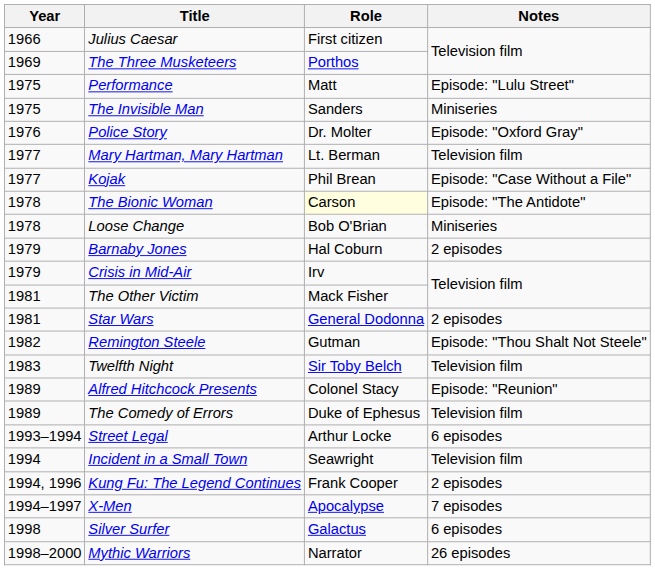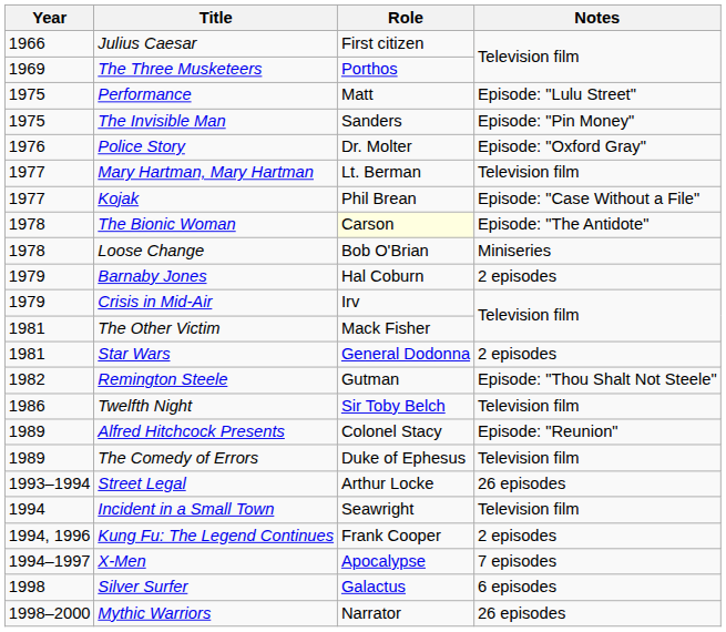 <table class="wikitable sortable">
 <tr>
 <th>Year</th>
 <th>Title</th>
 <th>Role</th>
 <th>Notes</th>
 </tr>
 <tr>
 <td>1966</td>
 <td><em>Julius Caesar</em></td>
 <td>First citizen</td>
 <td rowspan="2">Television film</td>
 </tr>
 <tr>
 <td>1969</td>
 <td><a href='#'><em>The Three Musketeers</em></a></td>
 <td><a href='#'>Porthos</a></td>
 </tr>
 <tr>
 <td>1975</td>
 <td><em><a href='#'>Performance</a></em></td>
 <td>Matt</td>
 <td>Episode: "Lulu Street"</td>
 </tr>
 <tr>
 <td>1975</td>
 <td><a href='#'><em>The Invisible Man</em></a></td>
 <td>Sanders</td>
-<td>Miniseries</td>
+<td>Episode: "Pin Money"</td>
 </tr>
 <tr>
 <td>1976</td>
 <td><a href='#'><em>Police Story</em></a></td>
 <td>Dr. Molter</td>
 <td>Episode: "Oxford Gray"</td>
 </tr>
 <tr>
 <td>1977</td>
 <td><em><a href='#'>Mary Hartman, Mary Hartman</a></em></td>
 <td>Lt. Berman</td>
 <td>Television film</td>
 </tr>
 <tr>
 <td>1977</td>
 <td><em><a href='#'>Kojak</a></em></td>
 <td>Phil Brean</td>
 <td>Episode: "Case Without a File"</td>
 </tr>
 <tr>
 <td>1978</td>
 <td><em><a href='#'>The Bionic Woman</a></em></td>
 <td style="background: lightyellow;">Carson</td>
 <td>Episode: "The Antidote"</td>
 </tr>
 <tr>
 <td>1978</td>
 <td><em>Loose Change</em></td>
 <td>Bob O'Brian</td>
 <td>Miniseries</td>
 </tr>
 <tr>
 <td>1979</td>
 <td><em><a href='#'>Barnaby Jones</a></em></td>
 <td>Hal Coburn</td>
 <td>2 episodes</td>
 </tr>
 <tr>
 <td>1979</td>
 <td><em><a href='#'>Crisis in Mid-Air</a></em></td>
 <td>Irv</td>
 <td rowspan="2">Television film</td>
 </tr>
 <tr>
 <td>1981</td>
 <td><em>The Other Victim</em></td>
 <td>Mack Fisher</td>
 </tr>
 <tr>
 <td>1981</td>
 <td><a href='#'><em>Star Wars</em></a></td>
 <td><a href='#'>General Dodonna</a></td>
 <td>2 episodes</td>
 </tr>
 <tr>
 <td>1982</td>
 <td><em><a href='#'>Remington Steele</a></em></td>
 <td>Gutman</td>
 <td>Episode: "Thou Shalt Not Steele"</td>
 </tr>
 <tr>
-<td>1983</td>
+<td>1986</td>
 <td><em>Twelfth Night</em></td>
 <td><a href='#'>Sir Toby Belch</a></td>
 <td>Television film</td>
 </tr>
 <tr>
 <td>1989</td>
 <td><a href='#'><em>Alfred Hitchcock Presents</em></a></td>
 <td>Colonel Stacy</td>
 <td>Episode: "Reunion"</td>
 </tr>
 <tr>
 <td>1989</td>
 <td><em>The Comedy of Errors</em></td>
 <td>Duke of Ephesus</td>
 <td>Television film</td>
 </tr>
 <tr>
 <td>1993–1994</td>
 <td><a href='#'><em>Street Legal</em></a></td>
 <td>Arthur Locke</td>
-<td>6 episodes</td>
+<td>26 episodes</td>
 </tr>
 <tr>
 <td>1994</td>
 <td><em><a href='#'>Incident in a Small Town</a></em></td>
 <td>Seawright</td>
 <td>Television film</td>
 </tr>
 <tr>
 <td>1994, 1996</td>
 <td><em><a href='#'>Kung Fu: The Legend Continues</a></em></td>
 <td>Frank Cooper</td>
 <td>2 episodes</td>
 </tr>
 <tr>
 <td>1994–1997</td>
 <td><a href='#'><em>X-Men</em></a></td>
 <td><a href='#'>Apocalypse</a></td>
 <td>7 episodes</td>
 </tr>
 <tr>
 <td>1998</td>
 <td><a href='#'><em>Silver Surfer</em></a></td>
 <td><a href='#'>Galactus</a></td>
 <td>6 episodes</td>
 </tr>
 <tr>
 <td>1998–2000</td>
 <td><em><a href='#'>Mythic Warriors</a></em></td>
 <td>Narrator</td>
 <td>26 episodes</td>
 </tr>
 </table>
